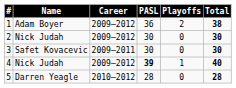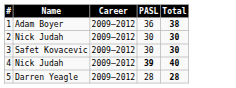 <table class="wikitable" style="text-align:center;">
 <tr>
 <th style="background:#000000; color:white;" scope="col">#</th>
 <th style="background:#000000; color:white;" scope="col">Name</th>
 <th style="background:#000000; color:white;" scope="col">Career</th>
 <th style="background:#000000; color:white;" scope="col">PASL</th>
-<th style="background:#000000; color:white;" scope="col">Playoffs</th>
 <th style="background:#000000; color:white;" scope="col">Total</th>
 </tr>
 <tr>
 <td>1</td>
 <td align="left"> Adam Boyer</td>
 <td align="left">2009–2012</td>
 <td>36</td>
-<td>2</td>
 <td><strong>38</strong></td>
 </tr>
 <tr>
 <td>2</td>
 <td align="left"> Nick Judah</td>
 <td align="left">2009–2012</td>
 <td>30</td>
-<td>0</td>
 <td><strong>30</strong></td>
 </tr>
 <tr>
 <td>3</td>
 <td align="left"> Safet Kovacevic</td>
-<td align="left">2009–2011</td>
+<td align="left">2009–2012</td>
 <td>30</td>
-<td>0</td>
 <td><strong>30</strong></td>
 </tr>
 <tr>
 <td>4</td>
 <td align="left"><strong></strong> Nick Judah</td>
 <td align="left">2009–2012</td>
 <td><strong>39</strong></td>
-<td>1</td>
 <td><strong>40</strong></td>
 </tr>
 <tr>
 <td>5</td>
 <td align="left"><strong></strong> Darren Yeagle</td>
-<td align="left">2010–2012</td>
+<td align="left">2009–2012</td>
 <td>28</td>
-<td>0</td>
 <td><strong>28</strong></td>
 </tr>
 </table>
